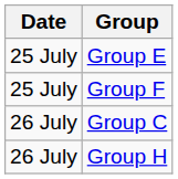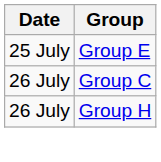 <table class="wikitable">
 <tr>
 <th>Date</th>
 <th>Group</th>
 </tr>
 <tr>
 <td style="text-align:right;">25 July</td>
 <td style="text-align:left;"><a href='#'>Group E</a></td>
 </tr>
 <tr>
-<td style="text-align:right;">25 July</td>
-<td style="text-align:left;"><a href='#'>Group F</a></td>
-</tr>
-<tr>
 <td style="text-align:right;">26 July</td>
 <td style="text-align:left;"><a href='#'>Group C</a></td>
 </tr>
 <tr>
 <td style="text-align:right;">26 July</td>
 <td style="text-align:left;"><a href='#'>Group H</a></td>
 </tr>
 </table>
